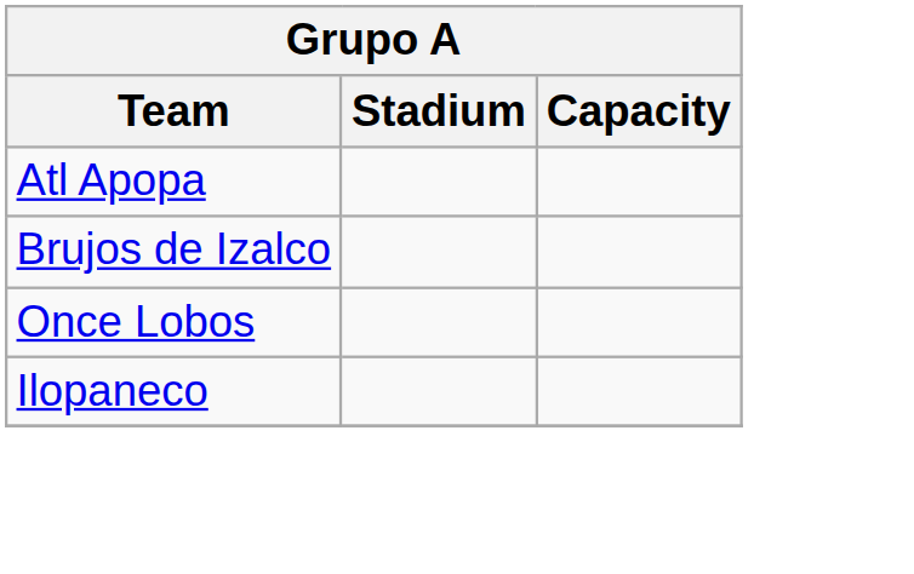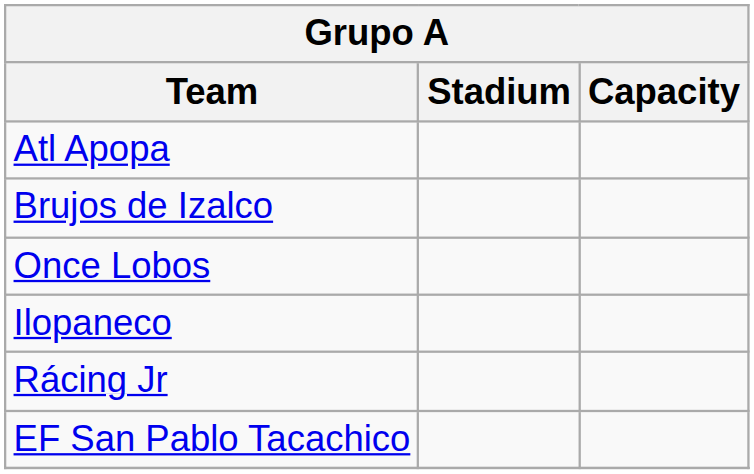 <table class="wikitable" style="text-align:left">
 <tr>
 <th colspan=3>Grupo A</th>
 </tr>
 <tr>
 <th>Team</th>
 <th>Stadium</th>
 <th>Capacity</th>
 </tr>
 <tr>
 <td><a href='#'>Atl Apopa</a></td>
 <td></td>
 <td></td>
 </tr>
 <tr>
 <td><a href='#'>Brujos de Izalco</a></td>
 <td></td>
 <td></td>
 </tr>
 <tr>
 <td><a href='#'>Once Lobos</a></td>
 <td></td>
 <td></td>
 </tr>
 <tr>
 <td><a href='#'>Ilopaneco</a></td>
 <td></td>
 <td></td>
 </tr>
 <tr>
+<td><a href='#'>Rácing Jr</a></td>
+<td></td>
+<td></td>
+</tr>
+<tr>
+<td><a href='#'>EF San Pablo Tacachico</a></td>
+<td></td>
+<td></td>
+</tr>
+<tr>
 </tr>
 </table>
